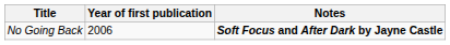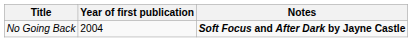 <table class="wikitable sortable mw-collapsible">
 <tr>
 <th>Title</th>
 <th>Year of first publication</th>
 <th>Notes</th>
 </tr>
 <tr>
 <td><em>No Going Back</em></td>
-<td>2006</td>
+<td>2004</td>
 <td><strong><em>Soft Focus</em> and <em>After Dark</em> by Jayne Castle</strong></td>
 </tr>
 </table>
